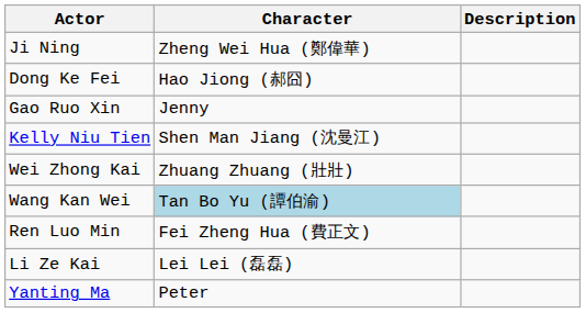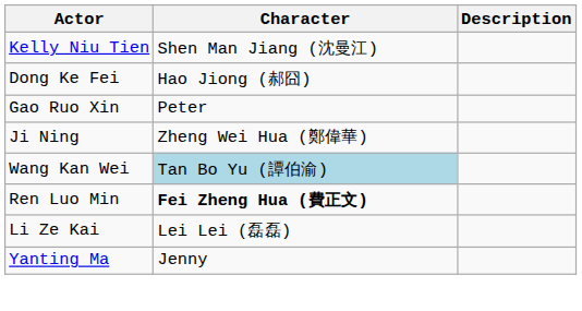 <table class="wikitable">
 <tr>
 <th>Actor</th>
 <th width=230>Character</th>
 <th>Description</th>
 </tr>
 <tr>
-<td>Ji Ning</td>
-<td>Zheng Wei Hua (鄭偉華)</td>
+<td><a href='#'>Kelly Niu Tien</a></td>
+<td>Shen Man Jiang (沈曼江)</td>
 <td></td>
 </tr>
 <tr>
 <td>Dong Ke Fei</td>
 <td>Hao Jiong (郝囧)</td>
 <td></td>
 </tr>
 <tr>
 <td>Gao Ruo Xin</td>
-<td>Jenny</td>
+<td>Peter</td>
 <td></td>
 </tr>
 <tr>
-<td><a href='#'>Kelly Niu Tien</a></td>
-<td>Shen Man Jiang (沈曼江)</td>
-<td></td>
-</tr>
-<tr>
-<td>Wei Zhong Kai</td>
-<td>Zhuang Zhuang (壯壯)</td>
+<td>Ji Ning</td>
+<td>Zheng Wei Hua (鄭偉華)</td>
 <td></td>
 </tr>
 <tr>
 <td>Wang Kan Wei</td>
 <td style="background: lightblue;">Tan Bo Yu (譚伯渝)</td>
 <td></td>
 </tr>
 <tr>
 <td>Ren Luo Min</td>
-<td>Fei Zheng Hua (費正文)</td>
+<td><strong>Fei Zheng Hua (費正文)</strong></td>
 <td></td>
 </tr>
 <tr>
 <td>Li Ze Kai</td>
 <td>Lei Lei (磊磊)</td>
 <td></td>
 </tr>
 <tr>
 <td><a href='#'>Yanting Ma</a></td>
-<td>Peter</td>
+<td>Jenny</td>
 <td></td>
 </tr>
 </table>
